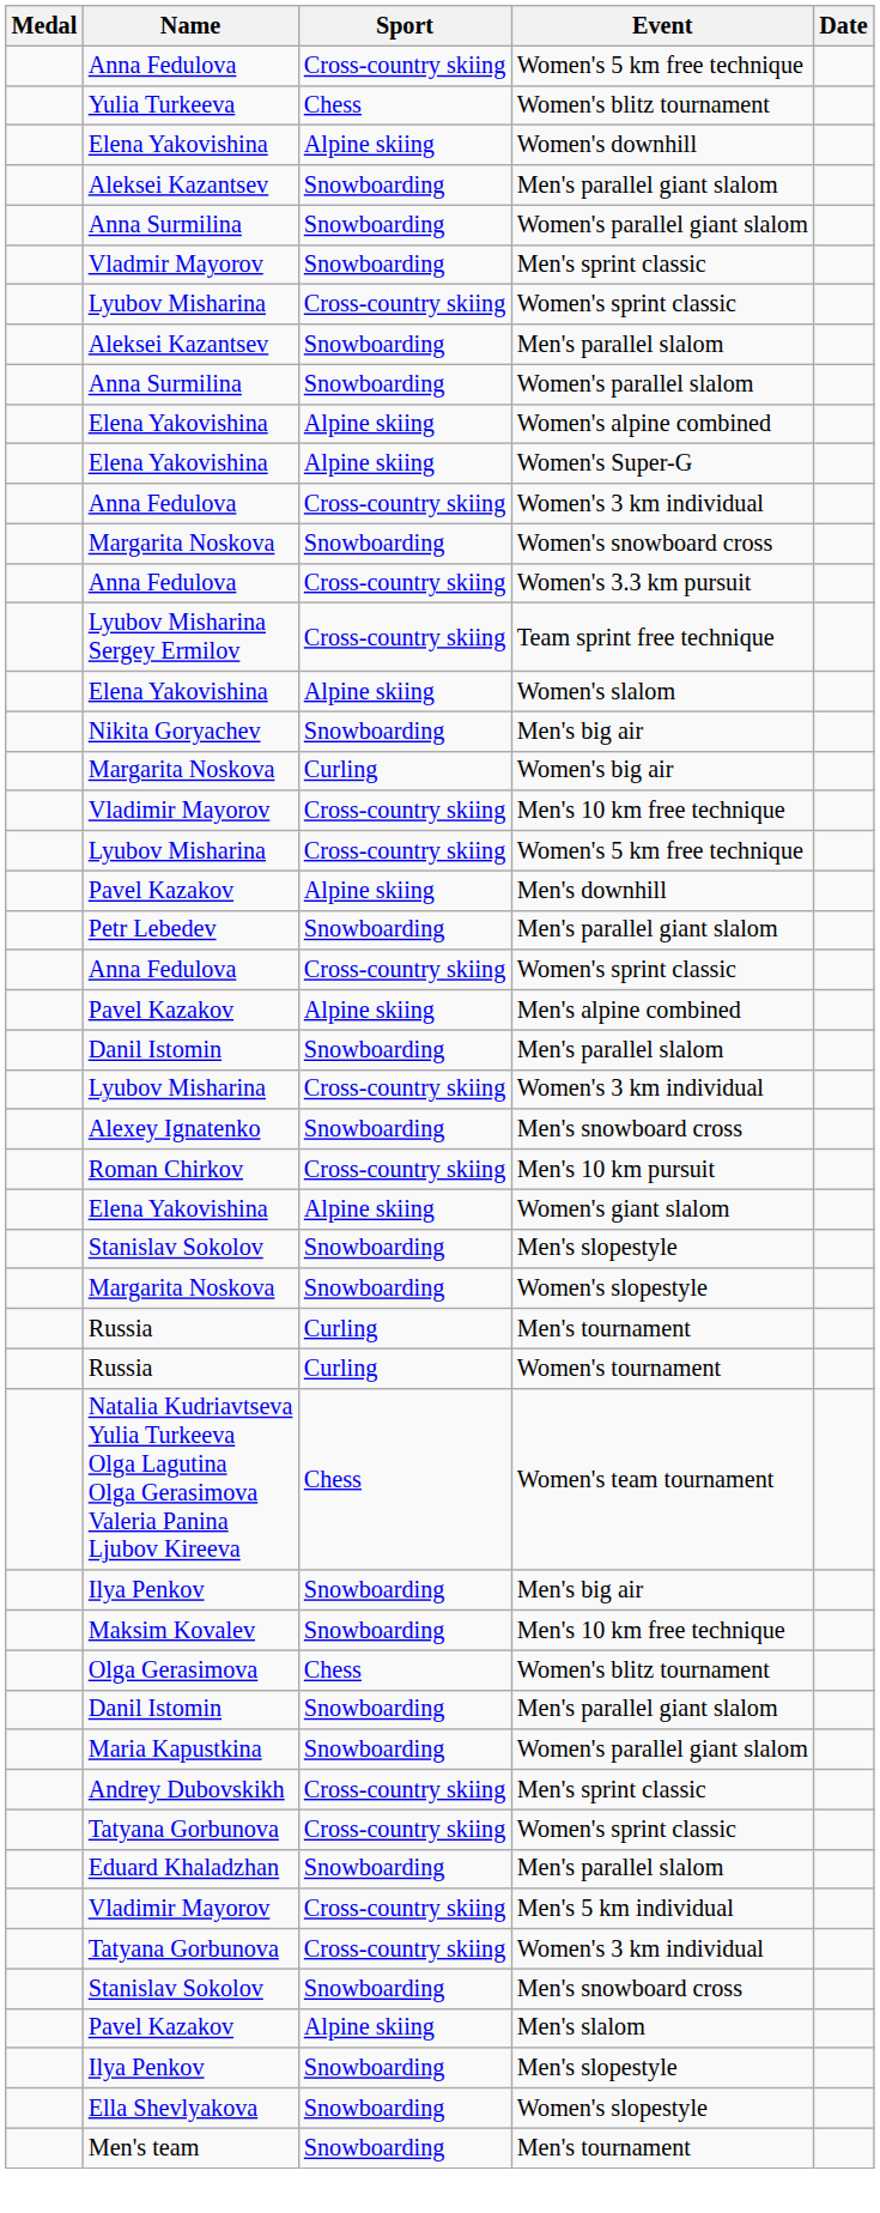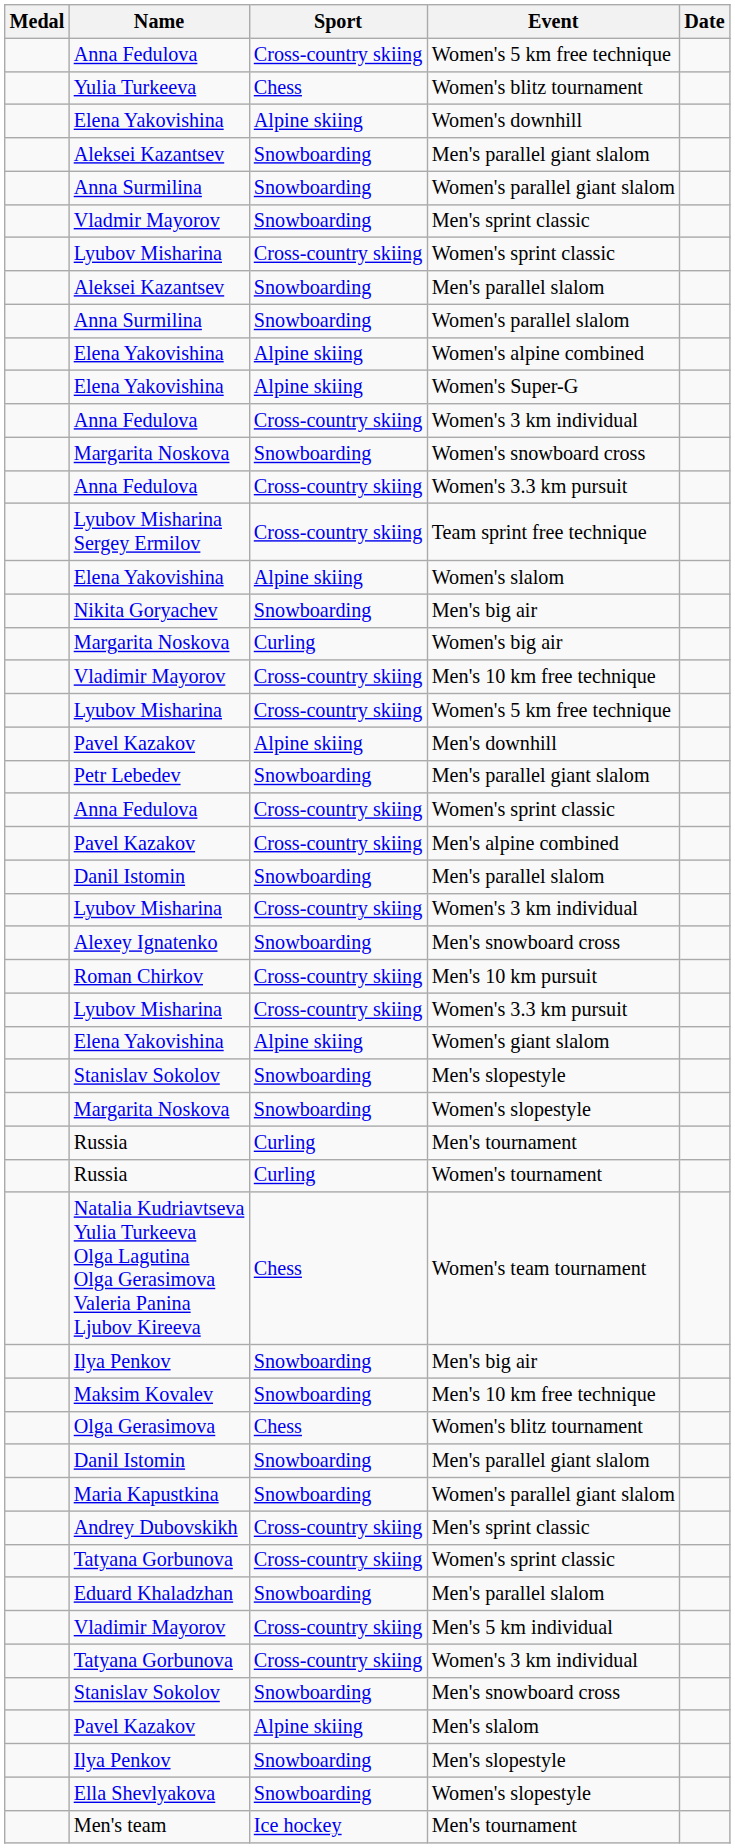 <table class="wikitable sortable" style="font-size: 90%;">
 <tr>
 <th>Medal</th>
 <th>Name</th>
 <th>Sport</th>
 <th>Event</th>
 <th>Date</th>
 </tr>
 <tr>
 <td></td>
 <td><a href='#'>Anna Fedulova</a></td>
 <td><a href='#'>Cross-country skiing</a></td>
 <td>Women's 5 km free technique</td>
 <td></td>
 </tr>
 <tr>
 <td></td>
 <td><a href='#'>Yulia Turkeeva</a></td>
 <td><a href='#'>Chess</a></td>
 <td>Women's blitz tournament</td>
 <td></td>
 </tr>
 <tr>
 <td></td>
 <td><a href='#'>Elena Yakovishina</a></td>
 <td><a href='#'>Alpine skiing</a></td>
 <td>Women's downhill</td>
 <td></td>
 </tr>
 <tr>
 <td></td>
 <td><a href='#'>Aleksei Kazantsev</a></td>
 <td><a href='#'>Snowboarding</a></td>
 <td>Men's parallel giant slalom</td>
 <td></td>
 </tr>
 <tr>
 <td></td>
 <td><a href='#'>Anna Surmilina</a></td>
 <td><a href='#'>Snowboarding</a></td>
 <td>Women's parallel giant slalom</td>
 <td></td>
 </tr>
 <tr>
 <td></td>
 <td><a href='#'>Vladmir Mayorov</a></td>
 <td><a href='#'>Snowboarding</a></td>
 <td>Men's sprint classic</td>
 <td></td>
 </tr>
 <tr>
 <td></td>
 <td><a href='#'>Lyubov Misharina</a></td>
 <td><a href='#'>Cross-country skiing</a></td>
 <td>Women's sprint classic</td>
 <td></td>
 </tr>
 <tr>
 <td></td>
 <td><a href='#'>Aleksei Kazantsev</a></td>
 <td><a href='#'>Snowboarding</a></td>
 <td>Men's parallel slalom</td>
 <td></td>
 </tr>
 <tr>
 <td></td>
 <td><a href='#'>Anna Surmilina</a></td>
 <td><a href='#'>Snowboarding</a></td>
 <td>Women's parallel slalom</td>
 <td></td>
 </tr>
 <tr>
 <td></td>
 <td><a href='#'>Elena Yakovishina</a></td>
 <td><a href='#'>Alpine skiing</a></td>
 <td>Women's alpine combined</td>
 <td></td>
 </tr>
 <tr>
 <td></td>
 <td><a href='#'>Elena Yakovishina</a></td>
 <td><a href='#'>Alpine skiing</a></td>
 <td>Women's Super-G</td>
 <td></td>
 </tr>
 <tr>
 <td></td>
 <td><a href='#'>Anna Fedulova</a></td>
 <td><a href='#'>Cross-country skiing</a></td>
 <td>Women's 3 km individual</td>
 <td></td>
 </tr>
 <tr>
 <td></td>
 <td><a href='#'>Margarita Noskova</a></td>
 <td><a href='#'>Snowboarding</a></td>
 <td>Women's snowboard cross</td>
 <td></td>
 </tr>
 <tr>
 <td></td>
 <td><a href='#'>Anna Fedulova</a></td>
 <td><a href='#'>Cross-country skiing</a></td>
 <td>Women's 3.3 km pursuit</td>
 <td></td>
 </tr>
 <tr>
 <td></td>
 <td><a href='#'>Lyubov Misharina</a><br><a href='#'>Sergey Ermilov</a></td>
 <td><a href='#'>Cross-country skiing</a></td>
 <td>Team sprint free technique</td>
 <td></td>
 </tr>
 <tr>
 <td></td>
 <td><a href='#'>Elena Yakovishina</a></td>
 <td><a href='#'>Alpine skiing</a></td>
 <td>Women's slalom</td>
 <td></td>
 </tr>
 <tr>
 <td></td>
 <td><a href='#'>Nikita Goryachev</a></td>
 <td><a href='#'>Snowboarding</a></td>
 <td>Men's big air</td>
 <td></td>
 </tr>
 <tr>
 <td></td>
 <td><a href='#'>Margarita Noskova</a></td>
 <td><a href='#'>Curling</a></td>
 <td>Women's big air</td>
 <td></td>
 </tr>
 <tr>
 <td></td>
 <td><a href='#'>Vladimir Mayorov</a></td>
 <td><a href='#'>Cross-country skiing</a></td>
 <td>Men's 10 km free technique</td>
 <td></td>
 </tr>
 <tr>
 <td></td>
 <td><a href='#'>Lyubov Misharina</a></td>
 <td><a href='#'>Cross-country skiing</a></td>
 <td>Women's 5 km free technique</td>
 <td></td>
 </tr>
 <tr>
 <td></td>
 <td><a href='#'>Pavel Kazakov</a></td>
 <td><a href='#'>Alpine skiing</a></td>
 <td>Men's downhill</td>
 <td></td>
 </tr>
 <tr>
 <td></td>
 <td><a href='#'>Petr Lebedev</a></td>
 <td><a href='#'>Snowboarding</a></td>
 <td>Men's parallel giant slalom</td>
 <td></td>
 </tr>
 <tr>
 <td></td>
 <td><a href='#'>Anna Fedulova</a></td>
 <td><a href='#'>Cross-country skiing</a></td>
 <td>Women's sprint classic</td>
 <td></td>
 </tr>
 <tr>
 <td></td>
 <td><a href='#'>Pavel Kazakov</a></td>
-<td><a href='#'>Alpine skiing</a></td>
+<td><a href='#'>Cross-country skiing</a></td>
 <td>Men's alpine combined</td>
 <td></td>
 </tr>
 <tr>
 <td></td>
 <td><a href='#'>Danil Istomin</a></td>
 <td><a href='#'>Snowboarding</a></td>
 <td>Men's parallel slalom</td>
 <td></td>
 </tr>
 <tr>
 <td></td>
 <td><a href='#'>Lyubov Misharina</a></td>
 <td><a href='#'>Cross-country skiing</a></td>
 <td>Women's 3 km individual</td>
 <td></td>
 </tr>
 <tr>
 <td></td>
 <td><a href='#'>Alexey Ignatenko</a></td>
 <td><a href='#'>Snowboarding</a></td>
 <td>Men's snowboard cross</td>
 <td></td>
 </tr>
 <tr>
 <td></td>
 <td><a href='#'>Roman Chirkov</a></td>
 <td><a href='#'>Cross-country skiing</a></td>
 <td>Men's 10 km pursuit</td>
+<td></td>
+</tr>
+<tr>
+<td></td>
+<td><a href='#'>Lyubov Misharina</a></td>
+<td><a href='#'>Cross-country skiing</a></td>
+<td>Women's 3.3 km pursuit</td>
 <td></td>
 </tr>
 <tr>
 <td></td>
 <td><a href='#'>Elena Yakovishina</a></td>
 <td><a href='#'>Alpine skiing</a></td>
 <td>Women's giant slalom</td>
 <td></td>
 </tr>
 <tr>
 <td></td>
 <td><a href='#'>Stanislav Sokolov</a></td>
 <td><a href='#'>Snowboarding</a></td>
 <td>Men's slopestyle</td>
 <td></td>
 </tr>
 <tr>
 <td></td>
 <td><a href='#'>Margarita Noskova</a></td>
 <td><a href='#'>Snowboarding</a></td>
 <td>Women's slopestyle</td>
 <td></td>
 </tr>
 <tr>
 <td></td>
 <td>Russia</td>
 <td><a href='#'>Curling</a></td>
 <td>Men's tournament</td>
 <td></td>
 </tr>
 <tr>
 <td></td>
 <td>Russia</td>
 <td><a href='#'>Curling</a></td>
 <td>Women's tournament</td>
 <td></td>
 </tr>
 <tr>
 <td></td>
 <td><a href='#'>Natalia Kudriavtseva</a><br><a href='#'>Yulia Turkeeva</a><br><a href='#'>Olga Lagutina</a><br><a href='#'>Olga Gerasimova</a><br><a href='#'>Valeria Panina</a><br><a href='#'>Ljubov Kireeva</a></td>
 <td><a href='#'>Chess</a></td>
 <td>Women's team tournament</td>
 <td></td>
 </tr>
 <tr>
 <td></td>
 <td><a href='#'>Ilya Penkov</a></td>
 <td><a href='#'>Snowboarding</a></td>
 <td>Men's big air</td>
 <td></td>
 </tr>
 <tr>
 <td></td>
 <td><a href='#'>Maksim Kovalev</a></td>
 <td><a href='#'>Snowboarding</a></td>
 <td>Men's 10 km free technique</td>
 <td></td>
 </tr>
 <tr>
 <td></td>
 <td><a href='#'>Olga Gerasimova</a></td>
 <td><a href='#'>Chess</a></td>
 <td>Women's blitz tournament</td>
 <td></td>
 </tr>
 <tr>
 <td></td>
 <td><a href='#'>Danil Istomin</a></td>
 <td><a href='#'>Snowboarding</a></td>
 <td>Men's parallel giant slalom</td>
 <td></td>
 </tr>
 <tr>
 <td></td>
 <td><a href='#'>Maria Kapustkina</a></td>
 <td><a href='#'>Snowboarding</a></td>
 <td>Women's parallel giant slalom</td>
 <td></td>
 </tr>
 <tr>
 <td></td>
 <td><a href='#'>Andrey Dubovskikh</a></td>
 <td><a href='#'>Cross-country skiing</a></td>
 <td>Men's sprint classic</td>
 <td></td>
 </tr>
 <tr>
 <td></td>
 <td><a href='#'>Tatyana Gorbunova</a></td>
 <td><a href='#'>Cross-country skiing</a></td>
 <td>Women's sprint classic</td>
 <td></td>
 </tr>
 <tr>
 <td></td>
 <td><a href='#'>Eduard Khaladzhan</a></td>
 <td><a href='#'>Snowboarding</a></td>
 <td>Men's parallel slalom</td>
 <td></td>
 </tr>
 <tr>
 <td></td>
 <td><a href='#'>Vladimir Mayorov</a></td>
 <td><a href='#'>Cross-country skiing</a></td>
 <td>Men's 5 km individual</td>
 <td></td>
 </tr>
 <tr>
 <td></td>
 <td><a href='#'>Tatyana Gorbunova</a></td>
 <td><a href='#'>Cross-country skiing</a></td>
 <td>Women's 3 km individual</td>
 <td></td>
 </tr>
 <tr>
 <td></td>
 <td><a href='#'>Stanislav Sokolov</a></td>
 <td><a href='#'>Snowboarding</a></td>
 <td>Men's snowboard cross</td>
 <td></td>
 </tr>
 <tr>
 <td></td>
 <td><a href='#'>Pavel Kazakov</a></td>
 <td><a href='#'>Alpine skiing</a></td>
 <td>Men's slalom</td>
 <td></td>
 </tr>
 <tr>
 <td></td>
 <td><a href='#'>Ilya Penkov</a></td>
 <td><a href='#'>Snowboarding</a></td>
 <td>Men's slopestyle</td>
 <td></td>
 </tr>
 <tr>
 <td></td>
 <td><a href='#'>Ella Shevlyakova</a></td>
 <td><a href='#'>Snowboarding</a></td>
 <td>Women's slopestyle</td>
 <td></td>
 </tr>
 <tr>
 <td></td>
 <td>Men's team</td>
-<td><a href='#'>Snowboarding</a></td>
+<td><a href='#'>Ice hockey</a></td>
 <td>Men's tournament</td>
 <td></td>
 </tr>
 </table>
